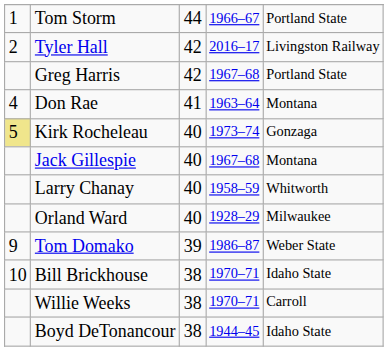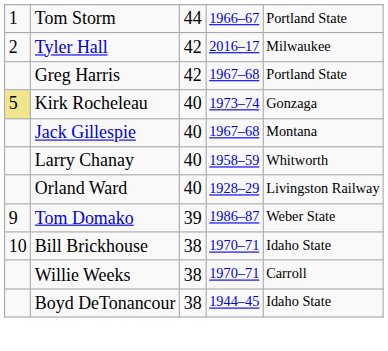 <table class="wikitable">
 <tr>
 </tr>
 <tr>
 <td>1</td>
 <td>Tom Storm</td>
 <td>44</td>
 <td style="font-size:80%;"><a href='#'>1966–67</a></td>
 <td style="font-size:80%;">Portland State</td>
 </tr>
 <tr>
 <td>2</td>
 <td><a href='#'>Tyler Hall</a></td>
 <td>42</td>
 <td style="font-size:80%;"><a href='#'>2016–17</a></td>
-<td style="font-size:80%;">Livingston Railway</td>
+<td style="font-size:80%;">Milwaukee</td>
 </tr>
 <tr>
 <td></td>
 <td>Greg Harris</td>
 <td>42</td>
 <td style="font-size:80%;"><a href='#'>1967–68</a></td>
 <td style="font-size:80%;">Portland State</td>
-</tr>
-<tr>
-<td>4</td>
-<td>Don Rae</td>
-<td>41</td>
-<td style="font-size:80%;"><a href='#'>1963–64</a></td>
-<td style="font-size:80%;">Montana</td>
 </tr>
 <tr>
 <td style="background: khaki;">5</td>
 <td>Kirk Rocheleau</td>
 <td>40</td>
 <td style="font-size:80%;"><a href='#'>1973–74</a></td>
 <td style="font-size:80%;">Gonzaga</td>
 </tr>
 <tr>
 <td></td>
 <td><a href='#'>Jack Gillespie</a></td>
 <td>40</td>
 <td style="font-size:80%;"><a href='#'>1967–68</a></td>
 <td style="font-size:80%;">Montana</td>
 </tr>
 <tr>
 <td></td>
 <td>Larry Chanay</td>
 <td>40</td>
 <td style="font-size:80%;"><a href='#'>1958–59</a></td>
 <td style="font-size:80%;">Whitworth</td>
 </tr>
 <tr>
 <td></td>
 <td>Orland Ward</td>
 <td>40</td>
 <td style="font-size:80%;"><a href='#'>1928–29</a></td>
-<td style="font-size:80%;">Milwaukee</td>
+<td style="font-size:80%;">Livingston Railway</td>
 </tr>
 <tr>
 <td>9</td>
 <td><a href='#'>Tom Domako</a></td>
 <td>39</td>
 <td style="font-size:80%;"><a href='#'>1986–87</a></td>
 <td style="font-size:80%;">Weber State</td>
 </tr>
 <tr>
 <td>10</td>
 <td>Bill Brickhouse</td>
 <td>38</td>
 <td style="font-size:80%;"><a href='#'>1970–71</a></td>
 <td style="font-size:80%;">Idaho State</td>
 </tr>
 <tr>
 <td></td>
 <td>Willie Weeks</td>
 <td>38</td>
 <td style="font-size:80%;"><a href='#'>1970–71</a></td>
 <td style="font-size:80%;">Carroll</td>
 </tr>
 <tr>
 <td></td>
 <td>Boyd DeTonancour</td>
 <td>38</td>
 <td style="font-size:80%;"><a href='#'>1944–45</a></td>
 <td style="font-size:80%;">Idaho State</td>
 </tr>
 </table>
